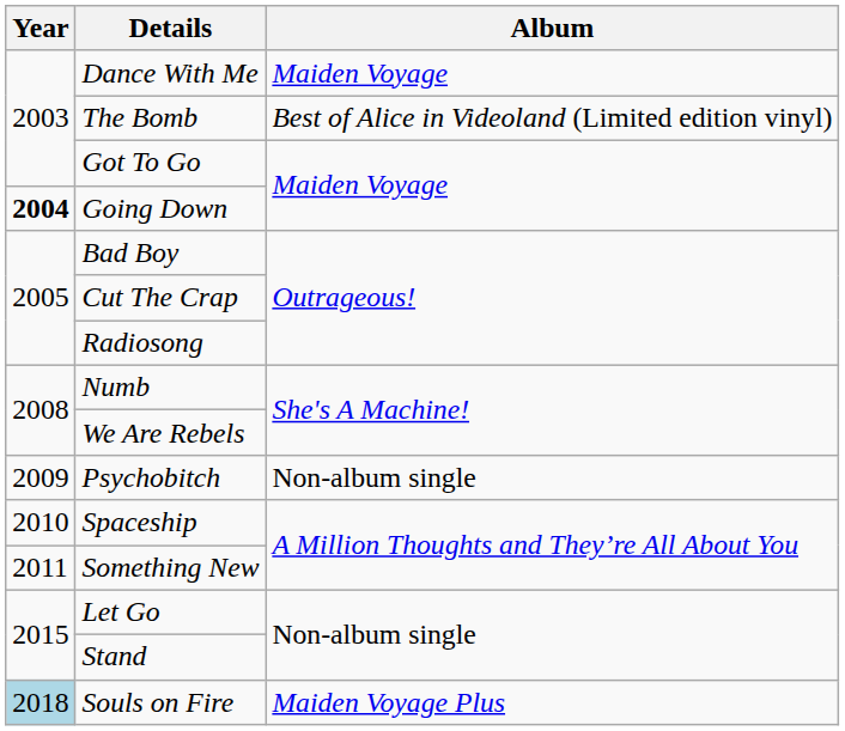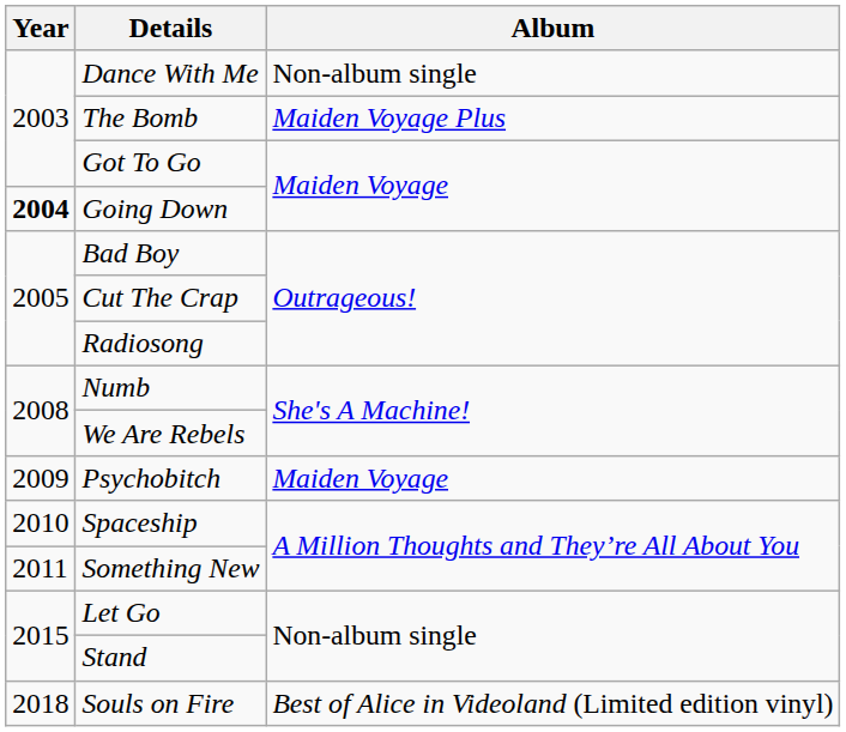 <table class=wikitable>
 <tr>
 <th>Year</th>
 <th>Details</th>
 <th>Album</th>
 </tr>
 <tr>
 <td rowspan=3>2003</td>
 <td><em>Dance With Me</em></td>
-<td><em><a href='#'>Maiden Voyage</a></em></td>
+<td>Non-album single</td>
 </tr>
 <tr>
 <td><em>The Bomb</em></td>
-<td><em>Best of Alice in Videoland</em> (Limited edition vinyl)</td>
+<td><em><a href='#'>Maiden Voyage Plus</a></em></td>
 </tr>
 <tr>
 <td><em>Got To Go</em></td>
 <td rowspan=2><em><a href='#'>Maiden Voyage</a></em></td>
 </tr>
 <tr>
 <td><strong>2004</strong></td>
 <td><em>Going Down</em></td>
 </tr>
 <tr>
 <td rowspan=3>2005</td>
 <td><em>Bad Boy</em></td>
 <td rowspan=3><em><a href='#'>Outrageous!</a></em></td>
 </tr>
 <tr>
 <td><em>Cut The Crap</em></td>
 </tr>
 <tr>
 <td><em>Radiosong</em></td>
 </tr>
 <tr>
 <td rowspan=2>2008</td>
 <td><em>Numb</em></td>
 <td rowspan=2><em><a href='#'>She's A Machine!</a></em></td>
 </tr>
 <tr>
 <td><em>We Are Rebels</em></td>
 </tr>
 <tr>
 <td>2009</td>
 <td><em>Psychobitch</em></td>
-<td>Non-album single</td>
+<td><em><a href='#'>Maiden Voyage</a></em></td>
 </tr>
 <tr>
 <td>2010</td>
 <td><em>Spaceship</em></td>
 <td rowspan=2><em><a href='#'>A Million Thoughts and They’re All About You</a></em></td>
 </tr>
 <tr>
 <td>2011</td>
 <td><em>Something New</em></td>
 </tr>
 <tr>
 <td rowspan="2">2015</td>
 <td><em>Let Go</em></td>
 <td rowspan="2">Non-album single</td>
 </tr>
 <tr>
 <td><em>Stand</em></td>
 </tr>
 <tr>
-<td style="background: lightblue;">2018</td>
+<td>2018</td>
 <td><em>Souls on Fire</em></td>
-<td><em><a href='#'>Maiden Voyage Plus</a></em></td>
+<td><em>Best of Alice in Videoland</em> (Limited edition vinyl)</td>
 </tr>
 </table>
